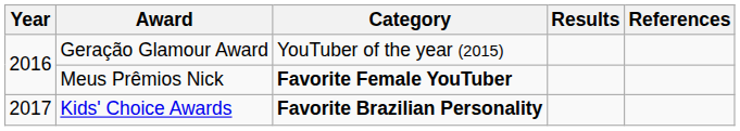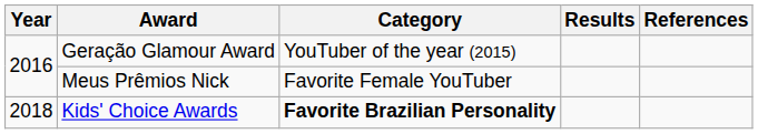 <table class="wikitable">
 <tr>
 <th>Year</th>
 <th>Award</th>
 <th>Category</th>
 <th>Results</th>
 <th>References</th>
 </tr>
 <tr>
 <td rowspan=2>2016</td>
 <td>Geração Glamour Award</td>
 <td>YouTuber of the year <small>(2015)</small></td>
 <td></td>
 <td></td>
 </tr>
 <tr>
 <td>Meus Prêmios Nick</td>
-<td><strong>Favorite Female YouTuber</strong></td>
+<td>Favorite Female YouTuber</td>
 <td></td>
 <td></td>
 </tr>
 <tr>
-<td>2017</td>
+<td>2018</td>
 <td><a href='#'>Kids' Choice Awards</a></td>
 <td><strong>Favorite Brazilian Personality</strong></td>
 <td></td>
 <td></td>
 </tr>
 </table>
